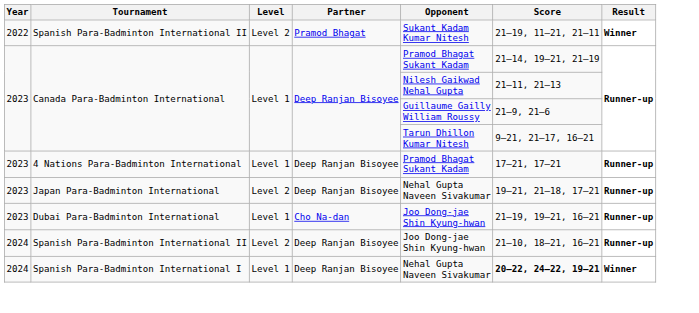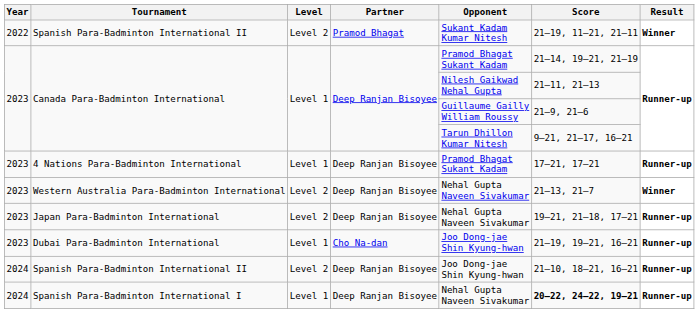 <table class="sortable wikitable" style="font-size: 90%;">
 <tr>
 <th>Year</th>
 <th>Tournament</th>
 <th>Level</th>
 <th>Partner</th>
 <th>Opponent</th>
 <th>Score</th>
 <th>Result</th>
 </tr>
 <tr>
 <td align="center">2022</td>
 <td align="left">Spanish Para-Badminton International II</td>
 <td align="left">Level 2</td>
 <td> <a href='#'>Pramod Bhagat</a></td>
 <td align="left"> <a href='#'>Sukant Kadam</a><br> <a href='#'>Kumar Nitesh</a></td>
 <td align="left">21–19, 11–21, 21–11</td>
 <td style="text-align:left; background:white"> <strong>Winner</strong></td>
 </tr>
 <tr>
 <td rowspan="4" align="center">2023</td>
 <td rowspan="4" align="left">Canada Para-Badminton International</td>
 <td rowspan="4" align="left">Level 1</td>
 <td rowspan="4"> <a href='#'>Deep Ranjan Bisoyee</a></td>
 <td align="left"> <a href='#'>Pramod Bhagat</a><br> <a href='#'>Sukant Kadam</a></td>
 <td align="left">21–14, 19–21, 21–19</td>
 <td rowspan="4" style="text-align:left; background:white"> <strong>Runner-up</strong></td>
 </tr>
 <tr>
 <td align="left"> <a href='#'>Nilesh Gaikwad</a><br> <a href='#'>Nehal Gupta</a></td>
 <td align="left">21–11, 21–13</td>
 </tr>
 <tr>
 <td align="left"> <a href='#'>Guillaume Gailly</a><br> <a href='#'>William Roussy</a></td>
 <td align="left">21–9, 21–6</td>
 </tr>
 <tr>
 <td align="left"> <a href='#'>Tarun Dhillon</a><br> <a href='#'>Kumar Nitesh</a></td>
 <td align="left">9–21, 21–17, 16–21</td>
 </tr>
 <tr>
 <td align="center">2023</td>
 <td align="left">4 Nations Para-Badminton International</td>
 <td align="left">Level 1</td>
 <td> Deep Ranjan Bisoyee</td>
 <td align="left"> <a href='#'>Pramod Bhagat</a><br> <a href='#'>Sukant Kadam</a></td>
 <td align="left">17–21, 17–21</td>
 <td style="text-align:left; background:white"> <strong>Runner-up</strong></td>
 </tr>
 <tr>
 <td align="center">2023</td>
+<td align="left">Western Australia Para-Badminton International</td>
+<td align="left">Level 2</td>
+<td> Deep Ranjan Bisoyee</td>
+<td align="left"> Nehal Gupta<br> <a href='#'>Naveen Sivakumar</a></td>
+<td align="left">21–13, 21–7</td>
+<td style="text-align:left; background:white"> <strong>Winner</strong></td>
+</tr>
+<tr>
+<td align="center">2023</td>
 <td align="left">Japan Para-Badminton International</td>
 <td align="left">Level 2</td>
 <td> Deep Ranjan Bisoyee</td>
 <td align="left"> Nehal Gupta<br> Naveen Sivakumar</td>
 <td align="left">19–21, 21–18, 17–21</td>
 <td style="text-align:left; background:white"> <strong>Runner-up</strong></td>
 </tr>
 <tr>
 <td align="center">2023</td>
 <td align="left">Dubai Para-Badminton International</td>
 <td align="left">Level 1</td>
 <td> <a href='#'>Cho Na-dan</a></td>
 <td align="left"> <a href='#'>Joo Dong-jae</a><br> <a href='#'>Shin Kyung-hwan</a></td>
 <td align="left">21–19, 19–21, 16–21</td>
 <td style="text-align:left; background:white"> <strong>Runner-up</strong></td>
 </tr>
 <tr>
 <td align="center">2024</td>
 <td align="left">Spanish Para-Badminton International II</td>
 <td align="left">Level 2</td>
 <td> Deep Ranjan Bisoyee</td>
 <td align="left"> Joo Dong-jae<br> Shin Kyung-hwan</td>
 <td align="left">21–10, 18–21, 16–21</td>
 <td style="text-align:left; background:white"> <strong>Runner-up</strong></td>
 </tr>
 <tr>
 <td align="center">2024</td>
 <td align="left">Spanish Para-Badminton International I</td>
 <td align="left">Level 1</td>
 <td> Deep Ranjan Bisoyee</td>
 <td align="left"> Nehal Gupta<br> Naveen Sivakumar</td>
 <td align="left"><strong>20–22, 24–22, 19–21</strong></td>
-<td style="text-align:left; background:white"> <strong>Winner</strong></td>
+<td style="text-align:left; background:white"> <strong>Runner-up</strong></td>
 </tr>
 </table>
